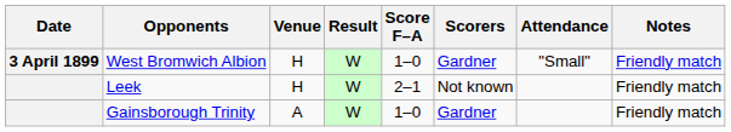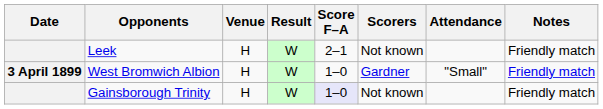 <table class="wikitable plainrowheaders" style="text-align:center">
 <tr>
 <th scope=col>Date</th>
 <th scope=col>Opponents</th>
 <th scope=col>Venue</th>
 <th scope=col>Result</th>
 <th scope=col>Score<br>F–A</th>
 <th scope=col>Scorers</th>
 <th scope=col>Attendance</th>
 <th scope=col>Notes</th>
+</tr>
+<tr>
+<th scope=row></th>
+<td style=text-align:left><a href='#'>Leek</a></td>
+<td>H</td>
+<td style=background:#cfc>W</td>
+<td>2–1</td>
+<td style=text-align:left>Not known</td>
+<td></td>
+<td style=text-align:left>Friendly match</td>
 </tr>
 <tr>
 <th scope=row>3 April 1899</th>
 <td style=text-align:left><a href='#'>West Bromwich Albion</a></td>
 <td>H</td>
 <td style=background:#cfc>W</td>
 <td>1–0</td>
 <td style=text-align:left><a href='#'>Gardner</a></td>
 <td>"Small"</td>
 <td style=text-align:left><a href='#'>Friendly match</a></td>
 </tr>
 <tr>
 <th scope=row></th>
-<td style=text-align:left><a href='#'>Leek</a></td>
+<td style=text-align:left><a href='#'>Gainsborough Trinity</a></td>
 <td>H</td>
 <td style=background:#cfc>W</td>
-<td>2–1</td>
+<td style="background: lavender;">1–0</td>
 <td style=text-align:left>Not known</td>
 <td></td>
 <td style=text-align:left>Friendly match</td>
 </tr>
-<tr>
-<th scope=row></th>
-<td style=text-align:left><a href='#'>Gainsborough Trinity</a></td>
-<td>A</td>
-<td style=background:#cfc>W</td>
-<td>1–0</td>
-<td style=text-align:left><a href='#'>Gardner</a></td>
-<td></td>
-<td style=text-align:left>Friendly match</td>
-</tr>
 </table>
